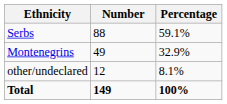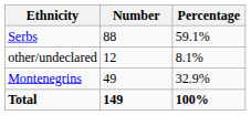 <table class="wikitable">
 <tr>
 <th width="100px">Ethnicity</th>
 <th width="80px">Number</th>
 <th width="80px">Percentage</th>
 </tr>
 <tr>
 <td><a href='#'>Serbs</a></td>
 <td>88</td>
 <td>59.1%</td>
 </tr>
 <tr>
+<td>other/undeclared</td>
+<td>12</td>
+<td>8.1%</td>
+</tr>
+<tr>
 <td><a href='#'>Montenegrins</a></td>
 <td>49</td>
 <td>32.9%</td>
-</tr>
-<tr>
-<td>other/undeclared</td>
-<td>12</td>
-<td>8.1%</td>
 </tr>
 <tr>
 <td><strong>Total</strong></td>
 <td><strong>149</strong></td>
 <td><strong>100%</strong></td>
 </tr>
 </table>
